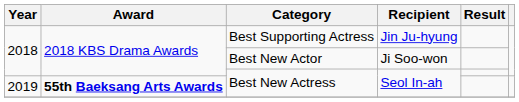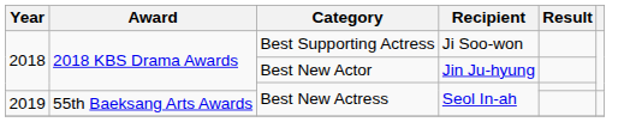 <table class="wikitable">
 <tr>
 <th>Year</th>
 <th>Award</th>
 <th>Category</th>
 <th>Recipient</th>
 <th>Result</th>
 <th></th>
 </tr>
 <tr>
 <td rowspan="3">2018</td>
 <td rowspan="3"><a href='#'>2018 KBS Drama Awards</a></td>
 <td>Best Supporting Actress</td>
-<td><a href='#'>Jin Ju-hyung</a></td>
+<td>Ji Soo-won</td>
 <td></td>
 <td rowspan="3"></td>
 </tr>
 <tr>
 <td>Best New Actor</td>
-<td>Ji Soo-won</td>
+<td><a href='#'>Jin Ju-hyung</a></td>
 <td></td>
 </tr>
 <tr>
 <td rowspan=2>Best New Actress</td>
 <td rowspan=2><a href='#'>Seol In-ah</a></td>
 <td></td>
 </tr>
 <tr>
 <td rowspan=1>2019</td>
-<td rowspan=1><strong>55th <a href='#'>Baeksang Arts Awards</a></strong></td>
+<td rowspan=1>55th <a href='#'>Baeksang Arts Awards</a></td>
 <td></td>
 <td rowspan=1></td>
 </tr>
 <tr>
 </tr>
 </table>
